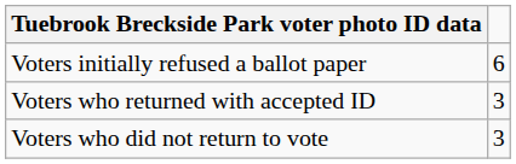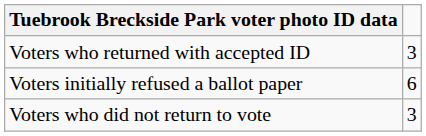 <table class="wikitable">
 <tr>
 <th>Tuebrook Breckside Park voter photo ID data</th>
+</tr>
+<tr>
+<td style="text-align:left">Voters who returned with accepted ID</td>
+<td style="text-align:center">3</td>
 </tr>
 <tr>
 <td style="text-align:left">Voters initially refused a ballot paper</td>
 <td style="text-align:center">6</td>
 </tr>
 <tr>
-<td style="text-align:left">Voters who returned with accepted ID</td>
-<td style="text-align:center">3</td>
-</tr>
-<tr>
 <td style="text-align:left">Voters who did not return to vote</td>
 <td style="text-align:center">3</td>
 </tr>
 </table>
